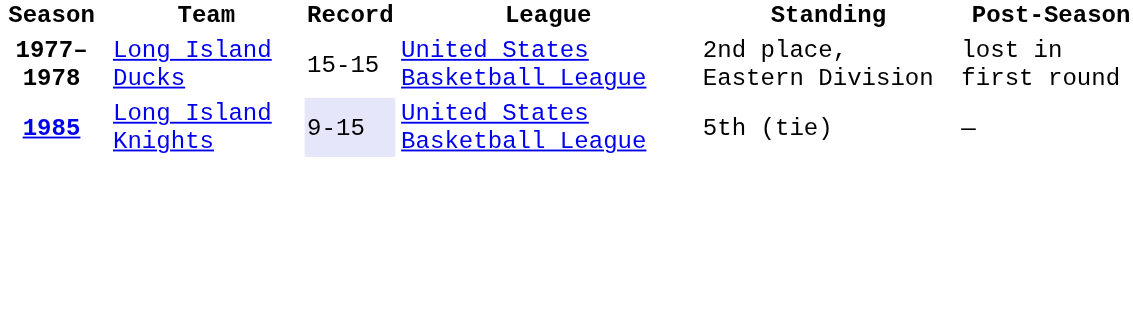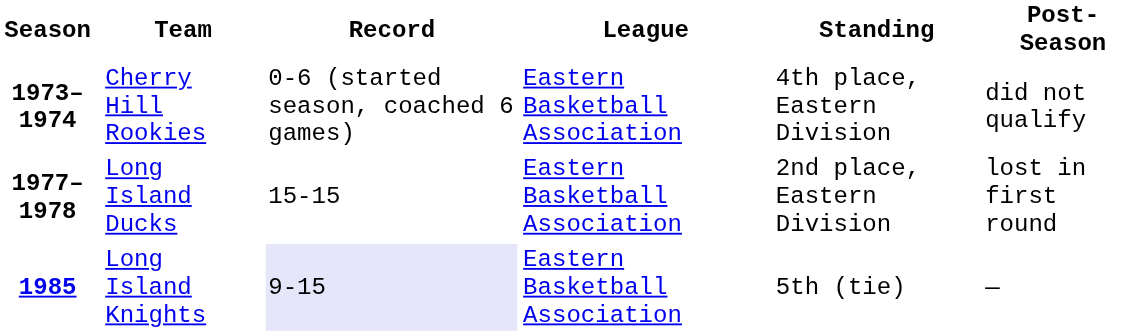 <table>
 <tr>
 <th>Season</th>
 <th>Team</th>
 <th>Record</th>
 <th>League</th>
 <th>Standing</th>
 <th>Post-Season</th>
 </tr>
 <tr>
+<th>1973–1974</th>
+<td><a href='#'>Cherry Hill Rookies</a></td>
+<td>0-6 (started season, coached 6 games)</td>
+<td><a href='#'>Eastern Basketball Association</a></td>
+<td>4th place, Eastern Division</td>
+<td>did not qualify</td>
+</tr>
+<tr>
 <th>1977–1978</th>
 <td><a href='#'>Long Island Ducks</a></td>
 <td>15-15</td>
-<td><a href='#'>United States Basketball League</a></td>
+<td><a href='#'>Eastern Basketball Association</a></td>
 <td>2nd place, Eastern Division</td>
 <td>lost in first round</td>
 </tr>
 <tr>
 <th><a href='#'>1985</a></th>
 <td><a href='#'>Long Island Knights</a></td>
 <td style="background: lavender;">9-15</td>
-<td><a href='#'>United States Basketball League</a></td>
+<td><a href='#'>Eastern Basketball Association</a></td>
 <td>5th (tie)</td>
 <td>—</td>
 </tr>
 <tr>
 </tr>
 </table>
